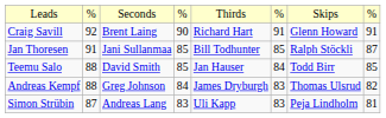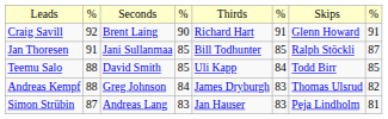 <table class="wikitable">
 <tr align=center bgcolor="#ffffcc">
 <td>Leads</td>
 <td>%</td>
 <td>Seconds</td>
 <td>%</td>
 <td>Thirds</td>
 <td>%</td>
 <td>Skips</td>
 <td>%</td>
 </tr>
 <tr>
 <td> <a href='#'>Craig Savill</a></td>
 <td>92</td>
 <td> <a href='#'>Brent Laing</a></td>
 <td>90</td>
 <td> <a href='#'>Richard Hart</a></td>
 <td>91</td>
 <td> <a href='#'>Glenn Howard</a></td>
 <td>91</td>
 </tr>
 <tr>
 <td> <a href='#'>Jan Thoresen</a></td>
 <td>91</td>
 <td> <a href='#'>Jani Sullanmaa</a></td>
 <td>85</td>
 <td> <a href='#'>Bill Todhunter</a></td>
 <td>85</td>
 <td> <a href='#'>Ralph Stöckli</a></td>
 <td>87</td>
 </tr>
 <tr>
 <td> <a href='#'>Teemu Salo</a></td>
 <td>88</td>
 <td> <a href='#'>David Smith</a></td>
 <td>85</td>
-<td> <a href='#'>Jan Hauser</a></td>
+<td> <a href='#'>Uli Kapp</a></td>
 <td>84</td>
 <td> <a href='#'>Todd Birr</a></td>
 <td>85</td>
 </tr>
 <tr>
 <td> <a href='#'>Andreas Kempf</a></td>
 <td>88</td>
 <td> <a href='#'>Greg Johnson</a></td>
 <td>84</td>
 <td> <a href='#'>James Dryburgh</a></td>
 <td>83</td>
 <td> <a href='#'>Thomas Ulsrud</a></td>
 <td>82</td>
 </tr>
 <tr>
 <td> <a href='#'>Simon Strübin</a></td>
 <td>87</td>
 <td> <a href='#'>Andreas Lang</a></td>
 <td>83</td>
-<td> <a href='#'>Uli Kapp</a></td>
+<td> <a href='#'>Jan Hauser</a></td>
 <td>83</td>
 <td> <a href='#'>Peja Lindholm</a></td>
 <td>81</td>
 </tr>
 </table>
